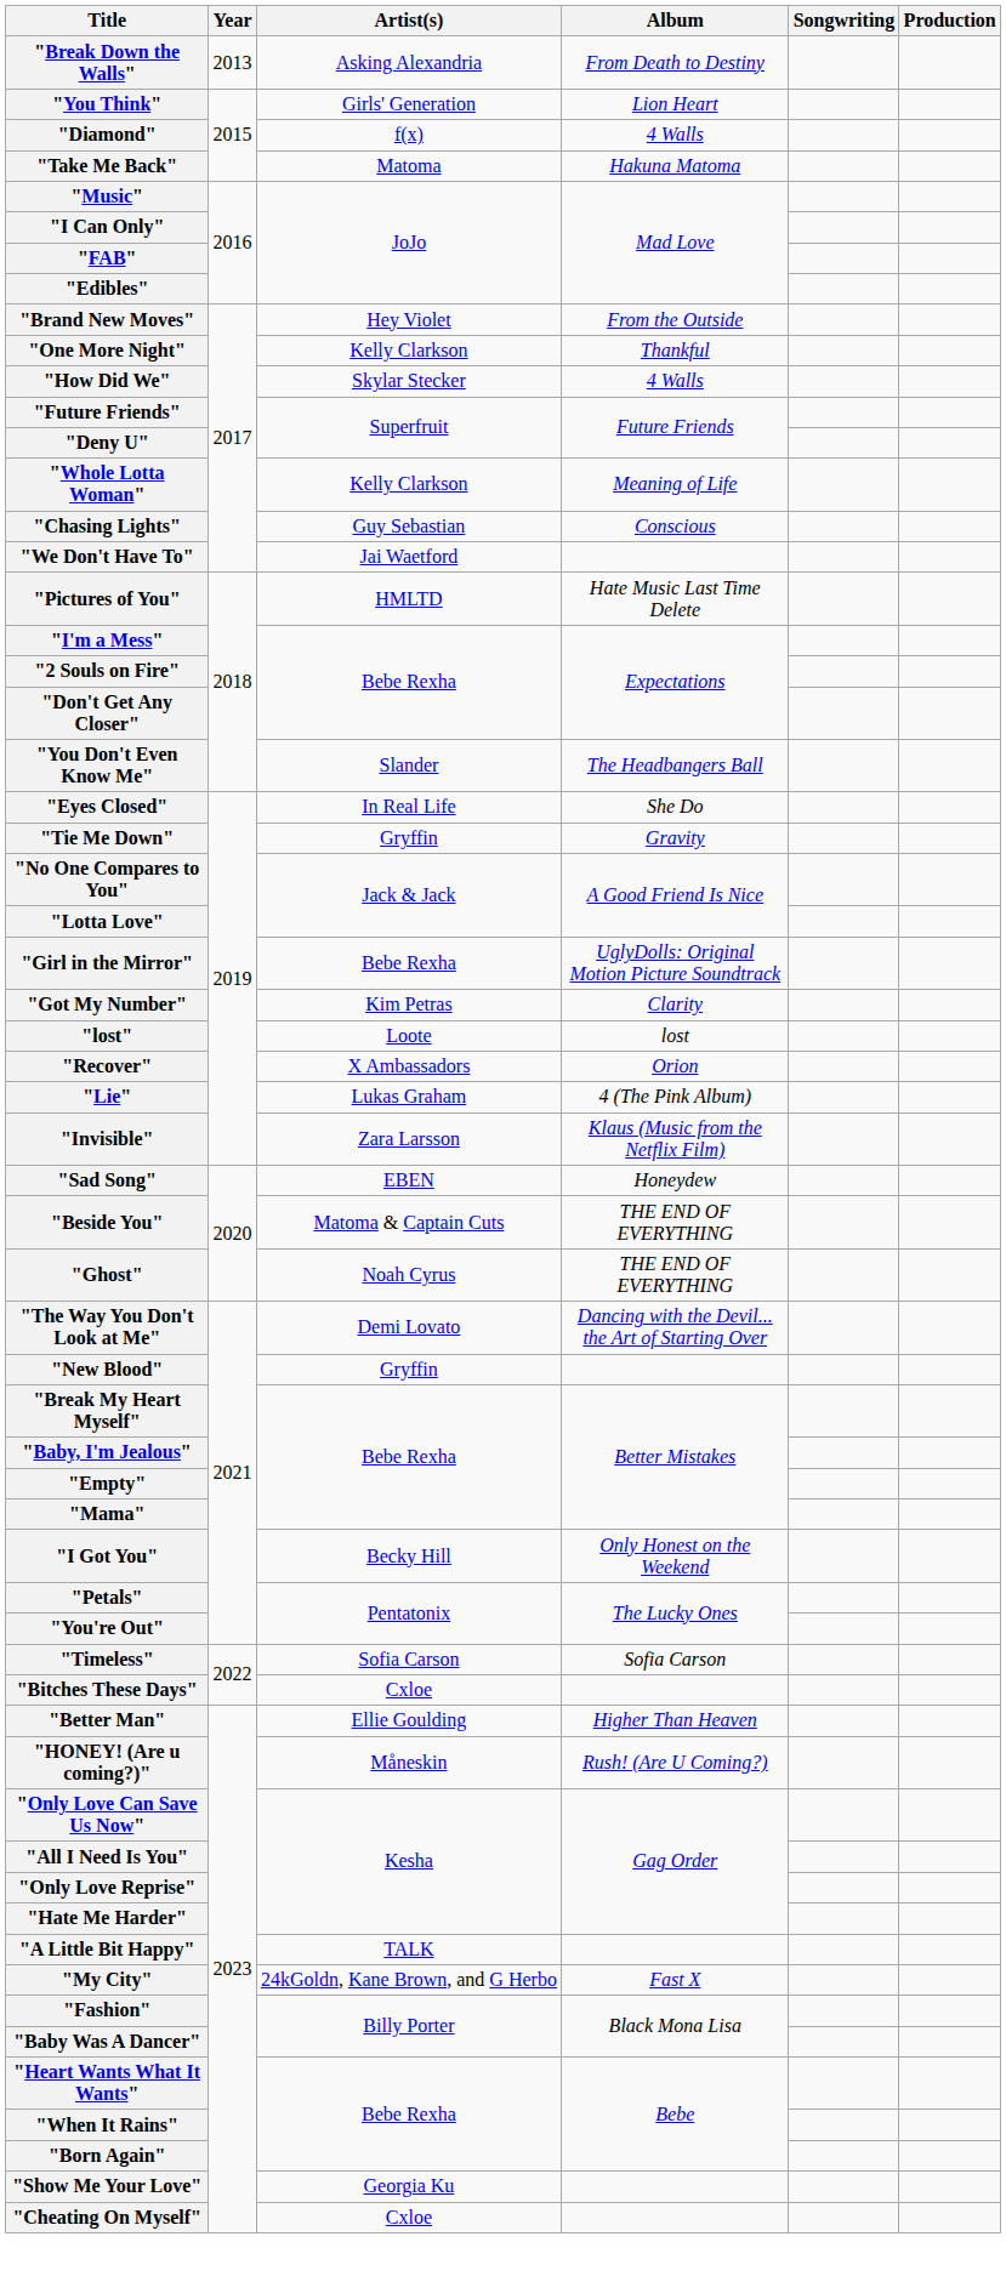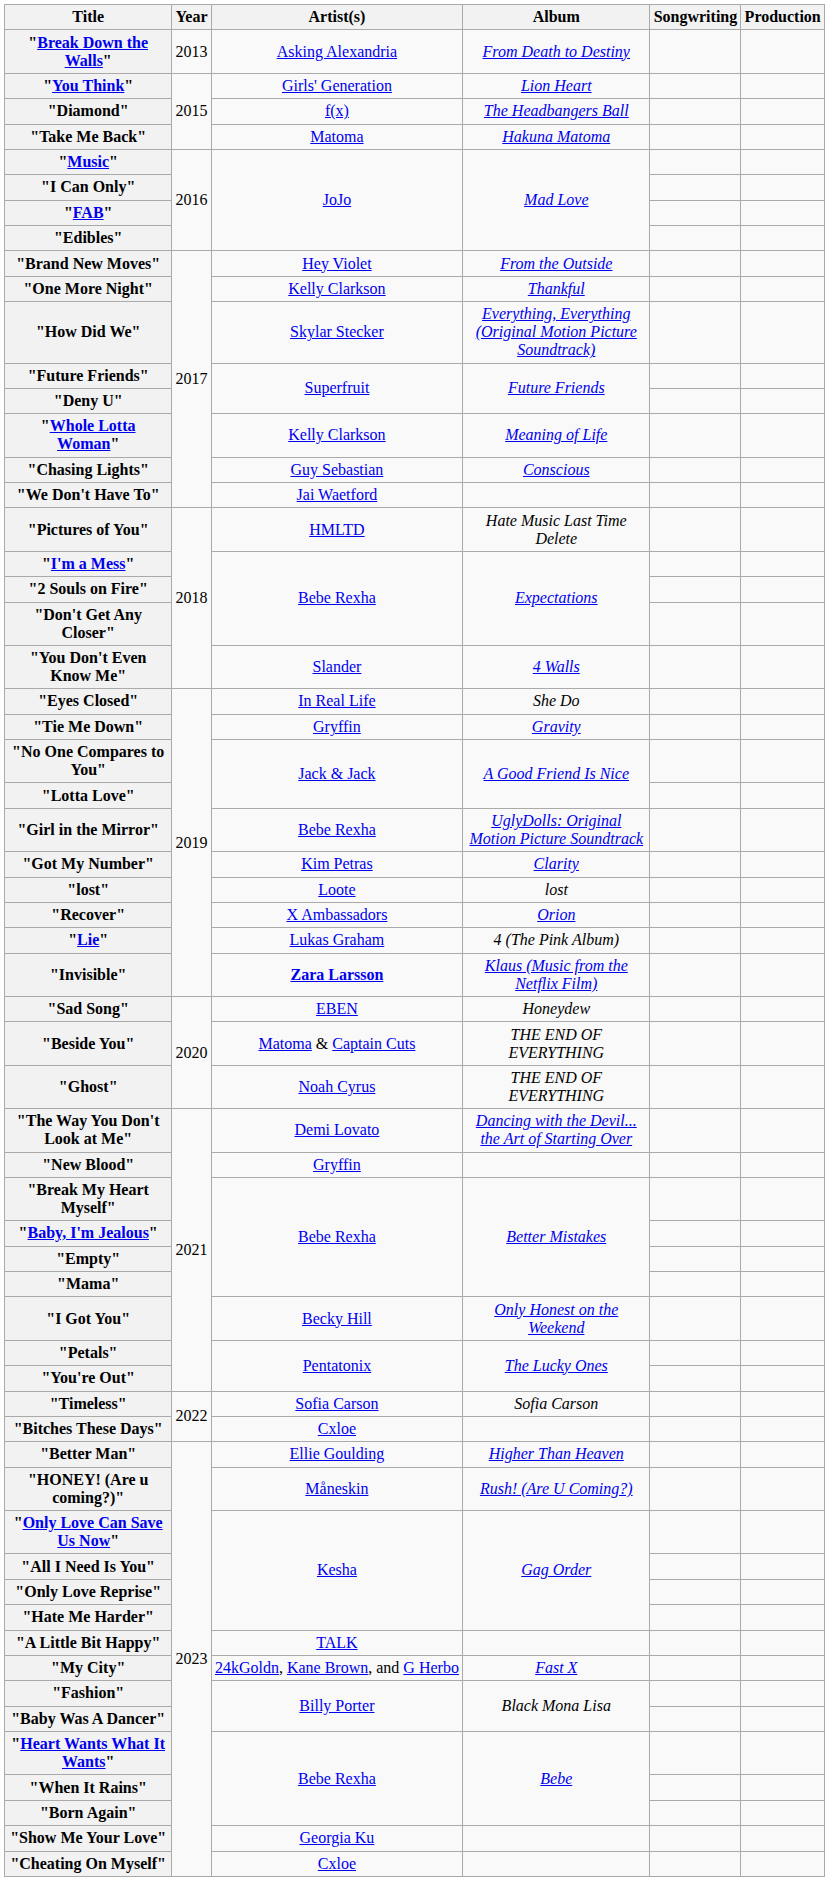 <table class="wikitable plainrowheaders" style="text-align:center;">
 <tr>
 <th scope="col" style="width:160px;">Title</th>
 <th scope="col">Year</th>
 <th scope="col">Artist(s)</th>
 <th scope="col" style="width:180px;">Album</th>
 <th scope="col">Songwriting</th>
 <th scope="col">Production</th>
 </tr>
 <tr>
 <th scope="row">"<a href='#'>Break Down the Walls</a>"</th>
 <td>2013</td>
 <td><a href='#'>Asking Alexandria</a></td>
 <td><em><a href='#'>From Death to Destiny</a></em></td>
 <td></td>
 <td></td>
 </tr>
 <tr>
 <th scope="row">"<a href='#'>You Think</a>"</th>
 <td rowspan="3">2015</td>
 <td><a href='#'>Girls' Generation</a></td>
 <td><em><a href='#'>Lion Heart</a></em></td>
 <td></td>
 <td></td>
 </tr>
 <tr>
 <th scope="row">"Diamond"</th>
 <td><a href='#'>f(x)</a></td>
-<td><em><a href='#'>4 Walls</a></em></td>
+<td><em><a href='#'>The Headbangers Ball</a></em></td>
 <td></td>
 <td></td>
 </tr>
 <tr>
 <th scope="row">"Take Me Back"<br></th>
 <td><a href='#'>Matoma</a></td>
 <td><em><a href='#'>Hakuna Matoma</a></em></td>
 <td></td>
 <td></td>
 </tr>
 <tr>
 <th scope="row">"<a href='#'>Music</a>"</th>
 <td rowspan="4">2016</td>
 <td rowspan="4"><a href='#'>JoJo</a></td>
 <td rowspan="4"><em><a href='#'>Mad Love</a></em></td>
 <td></td>
 <td></td>
 </tr>
 <tr>
 <th scope="row">"I Can Only"<br></th>
 <td></td>
 <td></td>
 </tr>
 <tr>
 <th scope="row">"<a href='#'>FAB</a>"<br></th>
 <td></td>
 <td></td>
 </tr>
 <tr>
 <th scope="row">"Edibles"</th>
 <td></td>
 <td></td>
 </tr>
 <tr>
 <th scope="row">"Brand New Moves"</th>
 <td rowspan="8">2017</td>
 <td><a href='#'>Hey Violet</a></td>
 <td><em><a href='#'>From the Outside</a></em></td>
 <td></td>
 <td></td>
 </tr>
 <tr>
 <th scope="row">"One More Night"</th>
 <td><a href='#'>Kelly Clarkson</a></td>
 <td><em><a href='#'>Thankful</a></em></td>
 <td></td>
 <td></td>
 </tr>
 <tr>
 <th scope="row">"How Did We"</th>
 <td><a href='#'>Skylar Stecker</a></td>
-<td><em><a href='#'>4 Walls</a></em></td>
+<td><em><a href='#'>Everything, Everything (Original Motion Picture Soundtrack)</a></em></td>
 <td></td>
 <td></td>
 </tr>
 <tr>
 <th scope="row">"Future Friends"</th>
 <td rowspan="2"><a href='#'>Superfruit</a></td>
 <td rowspan="2"><em><a href='#'>Future Friends</a></em></td>
 <td></td>
 <td></td>
 </tr>
 <tr>
 <th scope="row">"Deny U"</th>
 <td></td>
 <td></td>
 </tr>
 <tr>
 <th scope="row">"<a href='#'>Whole Lotta Woman</a>"</th>
 <td><a href='#'>Kelly Clarkson</a></td>
 <td><em><a href='#'>Meaning of Life</a></em></td>
 <td></td>
 <td></td>
 </tr>
 <tr>
 <th scope="row">"Chasing Lights"</th>
 <td><a href='#'>Guy Sebastian</a></td>
 <td><em><a href='#'>Conscious</a></em></td>
 <td></td>
 <td></td>
 </tr>
 <tr>
 <th scope="row">"We Don't Have To"</th>
 <td><a href='#'>Jai Waetford</a></td>
 <td></td>
 <td></td>
 <td></td>
 </tr>
 <tr>
 <th scope="row">"Pictures of You"</th>
 <td rowspan="5">2018</td>
 <td><a href='#'>HMLTD</a></td>
 <td><em>Hate Music Last Time Delete</em></td>
 <td></td>
 <td></td>
 </tr>
 <tr>
 <th scope="row">"<a href='#'>I'm a Mess</a>"</th>
 <td rowspan="3"><a href='#'>Bebe Rexha</a></td>
 <td rowspan="3"><em><a href='#'>Expectations</a></em></td>
 <td></td>
 <td></td>
 </tr>
 <tr>
 <th scope="row">"2 Souls on Fire"<br></th>
 <td></td>
 <td></td>
 </tr>
 <tr>
 <th scope="row">"Don't Get Any Closer"</th>
 <td></td>
 <td></td>
 </tr>
 <tr>
 <th scope="row">"You Don't Even Know Me"<br></th>
 <td><a href='#'>Slander</a></td>
-<td><em><a href='#'>The Headbangers Ball</a></em></td>
+<td><em><a href='#'>4 Walls</a></em></td>
 <td></td>
 <td></td>
 </tr>
 <tr>
 <th scope="row">"Eyes Closed"</th>
 <td rowspan="10">2019</td>
 <td><a href='#'>In Real Life</a></td>
 <td><em>She Do</em></td>
 <td></td>
 <td></td>
 </tr>
 <tr>
 <th scope="row">"Tie Me Down"<br></th>
 <td><a href='#'>Gryffin</a></td>
 <td><em><a href='#'>Gravity</a></em></td>
 <td></td>
 <td></td>
 </tr>
 <tr>
 <th scope="row">"No One Compares to You"</th>
 <td rowspan="2"><a href='#'>Jack & Jack</a></td>
 <td rowspan="2"><em><a href='#'>A Good Friend Is Nice</a></em></td>
 <td></td>
 <td></td>
 </tr>
 <tr>
 <th scope="row">"Lotta Love"</th>
 <td></td>
 <td></td>
 </tr>
 <tr>
 <th scope="row">"Girl in the Mirror"</th>
 <td><a href='#'>Bebe Rexha</a></td>
 <td><em><a href='#'>UglyDolls: Original Motion Picture Soundtrack</a></em></td>
 <td></td>
 <td></td>
 </tr>
 <tr>
 <th scope="row">"Got My Number"</th>
 <td><a href='#'>Kim Petras</a></td>
 <td><em><a href='#'>Clarity</a></em></td>
 <td></td>
 <td></td>
 </tr>
 <tr>
 <th scope="row">"lost"</th>
 <td><a href='#'>Loote</a></td>
 <td><em>lost</em></td>
 <td></td>
 <td></td>
 </tr>
 <tr>
 <th scope="row">"Recover"</th>
 <td><a href='#'>X Ambassadors</a></td>
 <td><em><a href='#'>Orion</a></em></td>
 <td></td>
 <td></td>
 </tr>
 <tr>
 <th scope="row">"<a href='#'>Lie</a>"</th>
 <td><a href='#'>Lukas Graham</a></td>
 <td><em>4 (The Pink Album)</em></td>
 <td></td>
 <td></td>
 </tr>
 <tr>
 <th scope="row">"Invisible"</th>
-<td><a href='#'>Zara Larsson</a></td>
+<td><strong><a href='#'>Zara Larsson</a></strong></td>
 <td><em><a href='#'>Klaus (Music from the Netflix Film)</a></em></td>
 <td></td>
 <td></td>
 </tr>
 <tr>
 <th scope="row">"Sad Song"</th>
 <td rowspan="3">2020</td>
 <td><a href='#'>EBEN</a></td>
 <td><em>Honeydew</em></td>
 <td></td>
 <td></td>
 </tr>
 <tr>
 <th scope="row">"Beside You"<br></th>
 <td><a href='#'>Matoma</a> & <a href='#'>Captain Cuts</a></td>
 <td><em>THE END OF EVERYTHING</em></td>
 <td></td>
 <td></td>
 </tr>
 <tr>
 <th scope="row">"Ghost"</th>
 <td><a href='#'>Noah Cyrus</a></td>
 <td><em>THE END OF EVERYTHING</em></td>
 <td></td>
 <td></td>
 </tr>
 <tr>
 <th scope="row">"The Way You Don't Look at Me"</th>
 <td rowspan="9">2021</td>
 <td><a href='#'>Demi Lovato</a></td>
 <td><em><a href='#'>Dancing with the Devil... the Art of Starting Over</a></em></td>
 <td></td>
 <td></td>
 </tr>
 <tr>
 <th scope="row">"New Blood"<br></th>
 <td><a href='#'>Gryffin</a></td>
 <td></td>
 <td></td>
 <td></td>
 </tr>
 <tr>
 <th scope="row">"Break My Heart Myself"<br></th>
 <td rowspan="4"><a href='#'>Bebe Rexha</a></td>
 <td rowspan="4"><em><a href='#'>Better Mistakes</a></em></td>
 <td></td>
 <td></td>
 </tr>
 <tr>
 <th scope="row">"<a href='#'>Baby, I'm Jealous</a>"<br></th>
 <td></td>
 <td></td>
 </tr>
 <tr>
 <th scope="row">"Empty"</th>
 <td></td>
 <td></td>
 </tr>
 <tr>
 <th scope="row">"Mama"</th>
 <td></td>
 <td></td>
 </tr>
 <tr>
 <th scope="row">"I Got You"</th>
 <td><a href='#'>Becky Hill</a></td>
 <td><em><a href='#'>Only Honest on the Weekend</a></em></td>
 <td></td>
 <td></td>
 </tr>
 <tr>
 <th scope="row">"Petals"</th>
 <td rowspan="2"><a href='#'>Pentatonix</a></td>
 <td rowspan="2"><em><a href='#'>The Lucky Ones</a></em></td>
 <td></td>
 <td></td>
 </tr>
 <tr>
 <th scope="row">"You're Out"</th>
 <td></td>
 <td></td>
 </tr>
 <tr>
 <th scope="row">"Timeless"</th>
 <td rowspan="2">2022</td>
 <td><a href='#'>Sofia Carson</a></td>
 <td><em>Sofia Carson</em></td>
 <td></td>
 <td></td>
 </tr>
 <tr>
 <th scope="row">"Bitches These Days"</th>
 <td><a href='#'>Cxloe</a></td>
 <td></td>
 <td></td>
 <td></td>
 </tr>
 <tr>
 <th scope="row">"Better Man"</th>
 <td rowspan="15">2023</td>
 <td><a href='#'>Ellie Goulding</a></td>
 <td><em><a href='#'>Higher Than Heaven</a></em></td>
 <td></td>
 <td></td>
 </tr>
 <tr>
 <th scope="row">"HONEY! (Are u coming?)"</th>
 <td><a href='#'>Måneskin</a></td>
 <td><em><a href='#'>Rush! (Are U Coming?)</a></em></td>
 <td></td>
 <td></td>
 </tr>
 <tr>
 <th scope="row">"<a href='#'>Only Love Can Save Us Now</a>"</th>
 <td rowspan="4"><a href='#'>Kesha</a></td>
 <td rowspan="4"><em><a href='#'>Gag Order</a></em></td>
 <td></td>
 <td></td>
 </tr>
 <tr>
 <th scope="row">"All I Need Is You"</th>
 <td></td>
 <td></td>
 </tr>
 <tr>
 <th scope="row">"Only Love Reprise"</th>
 <td></td>
 <td></td>
 </tr>
 <tr>
 <th scope="row">"Hate Me Harder"</th>
 <td></td>
 <td></td>
 </tr>
 <tr>
 <th scope="row">"A Little Bit Happy"</th>
 <td><a href='#'>TALK</a></td>
 <td></td>
 <td></td>
 <td></td>
 </tr>
 <tr>
 <th scope="row">"My City"</th>
 <td><a href='#'>24kGoldn</a>, <a href='#'>Kane Brown</a>, and <a href='#'>G Herbo</a></td>
 <td><em><a href='#'>Fast X</a></em></td>
 <td></td>
 <td></td>
 </tr>
 <tr>
 <th scope="row">"Fashion"</th>
 <td rowspan="2"><a href='#'>Billy Porter</a></td>
 <td rowspan="2"><em>Black Mona Lisa</em></td>
 <td></td>
 <td></td>
 </tr>
 <tr>
 <th scope="row">"Baby Was A Dancer"</th>
 <td></td>
 <td></td>
 </tr>
 <tr>
 <th scope="row">"<a href='#'>Heart Wants What It Wants</a>"</th>
 <td rowspan="3"><a href='#'>Bebe Rexha</a></td>
 <td rowspan="3"><em><a href='#'>Bebe</a></em></td>
 <td></td>
 <td></td>
 </tr>
 <tr>
 <th scope="row">"When It Rains"</th>
 <td></td>
 <td></td>
 </tr>
 <tr>
 <th scope="row">"Born Again"</th>
 <td></td>
 <td></td>
 </tr>
 <tr>
 <th scope="row">"Show Me Your Love"</th>
 <td><a href='#'>Georgia Ku</a></td>
 <td></td>
 <td></td>
 <td></td>
 </tr>
 <tr>
 <th scope="row">"Cheating On Myself"</th>
 <td><a href='#'>Cxloe</a></td>
 <td></td>
 <td></td>
 <td></td>
 </tr>
 </table>
